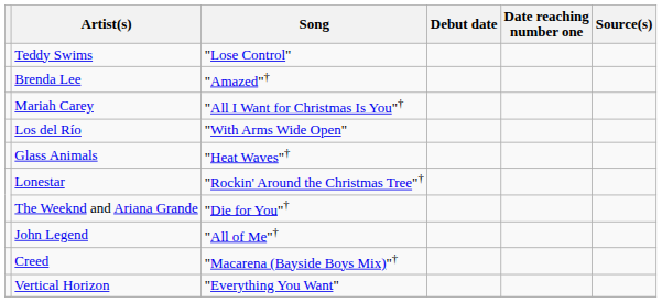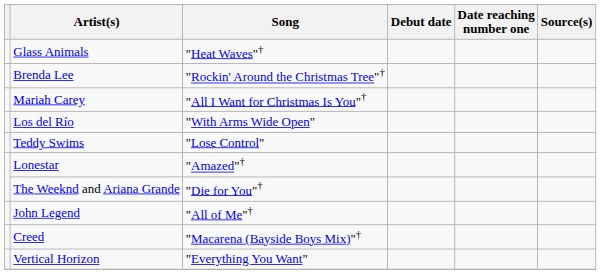 <table class="wikitable">
 <tr>
 <th></th>
 <th>Artist(s)</th>
 <th>Song</th>
 <th>Debut date</th>
 <th>Date reaching<br>number one</th>
 <th>Source(s)</th>
 </tr>
 <tr>
 <td></td>
-<td><a href='#'>Teddy Swims</a></td>
-<td>"<a href='#'>Lose Control</a>"</td>
+<td><a href='#'>Glass Animals</a></td>
+<td>"<a href='#'>Heat Waves</a>"<sup>†</sup></td>
 <td></td>
 <td></td>
 <td style="text-align:center;"></td>
 </tr>
 <tr>
 <td></td>
 <td><a href='#'>Brenda Lee</a></td>
-<td>"<a href='#'>Amazed</a>"<sup>†</sup></td>
+<td>"<a href='#'>Rockin' Around the Christmas Tree</a>"<sup>†</sup></td>
 <td></td>
 <td></td>
 <td style="text-align:center;"></td>
 </tr>
 <tr>
 <td></td>
 <td><a href='#'>Mariah Carey</a></td>
 <td>"<a href='#'>All I Want for Christmas Is You</a>"<sup>†</sup></td>
 <td></td>
 <td></td>
 <td style="text-align:center;"></td>
 </tr>
 <tr>
 <td></td>
 <td><a href='#'>Los del Río</a></td>
 <td>"<a href='#'>With Arms Wide Open</a>"</td>
 <td></td>
 <td></td>
 <td style="text-align:center;"></td>
 </tr>
 <tr>
 <td></td>
-<td><a href='#'>Glass Animals</a></td>
-<td>"<a href='#'>Heat Waves</a>"<sup>†</sup></td>
+<td><a href='#'>Teddy Swims</a></td>
+<td>"<a href='#'>Lose Control</a>"</td>
 <td></td>
 <td></td>
 <td style="text-align:center;"></td>
 </tr>
 <tr>
 <td rowspan="2"></td>
 <td><a href='#'>Lonestar</a></td>
-<td>"<a href='#'>Rockin' Around the Christmas Tree</a>"<sup>†</sup></td>
+<td>"<a href='#'>Amazed</a>"<sup>†</sup></td>
 <td></td>
 <td></td>
 <td style="text-align:center;"></td>
 </tr>
 <tr>
 <td><a href='#'>The Weeknd</a> and <a href='#'>Ariana Grande</a></td>
 <td>"<a href='#'>Die for You</a>"<sup>†</sup></td>
 <td></td>
 <td></td>
 <td style="text-align:center;"></td>
 </tr>
 <tr>
 <td></td>
 <td><a href='#'>John Legend</a></td>
 <td>"<a href='#'>All of Me</a>"<sup>†</sup></td>
 <td></td>
 <td></td>
 <td style="text-align:center;"></td>
 </tr>
 <tr>
 <td></td>
 <td><a href='#'>Creed</a></td>
 <td>"<a href='#'>Macarena (Bayside Boys Mix)</a>"<sup>†</sup></td>
 <td></td>
 <td></td>
 <td style="text-align:center;"></td>
 </tr>
 <tr>
 <td></td>
 <td><a href='#'>Vertical Horizon</a></td>
 <td>"<a href='#'>Everything You Want</a>"</td>
 <td></td>
 <td></td>
 <td style="text-align:center;"></td>
 </tr>
 <tr>
 </tr>
 </table>
